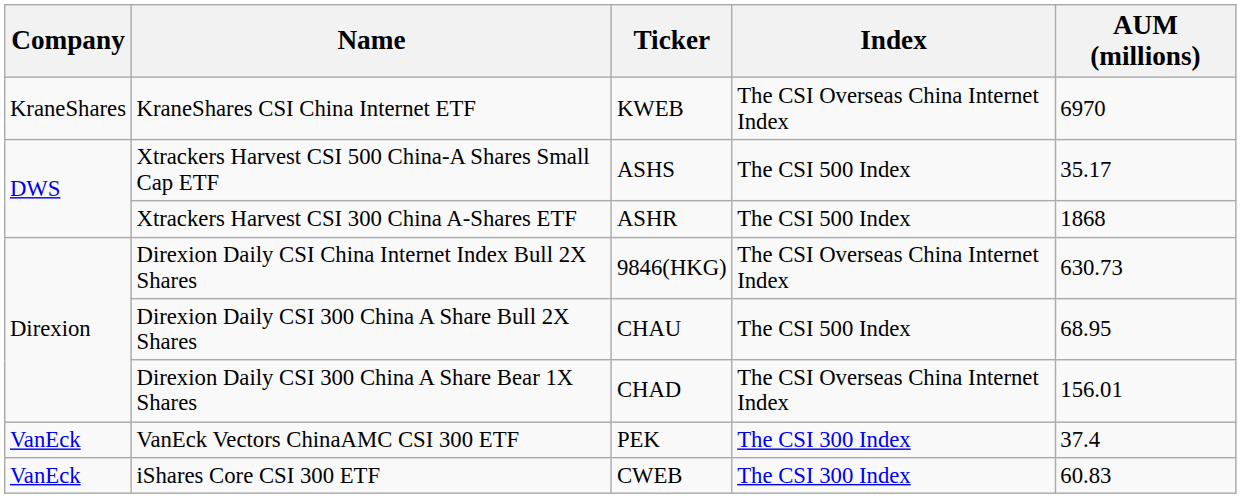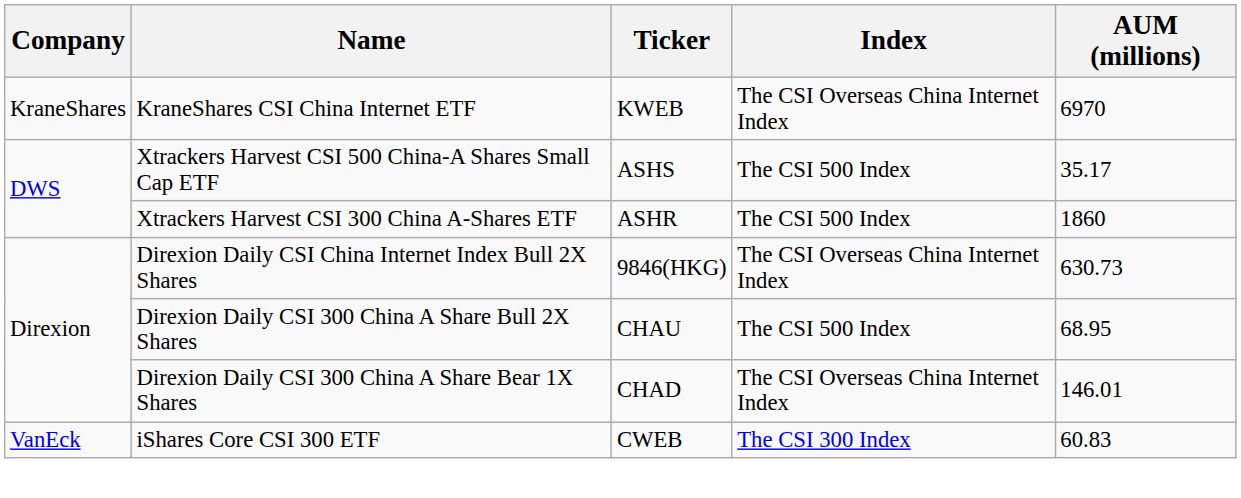 <table class="wikitable sortable">
 <tr>
 <th><strong><big>Company</big></strong></th>
 <th><big>Name</big></th>
 <th><big>Ticker</big></th>
 <th><big>Index</big></th>
 <th><big>AUM (millions)</big></th>
 </tr>
 <tr>
 <td>KraneShares</td>
 <td>KraneShares CSI China Internet ETF</td>
 <td>KWEB</td>
 <td>The CSI Overseas China Internet Index</td>
 <td>6970</td>
 </tr>
 <tr>
 <td rowspan="2"><a href='#'>DWS</a></td>
 <td>Xtrackers Harvest CSI 500 China-A Shares Small Cap ETF</td>
 <td>ASHS</td>
 <td>The CSI 500 Index</td>
 <td>35.17</td>
 </tr>
 <tr>
 <td>Xtrackers Harvest CSI 300 China A-Shares ETF</td>
 <td>ASHR</td>
 <td>The CSI 500 Index</td>
-<td>1868</td>
+<td>1860</td>
 </tr>
 <tr>
 <td rowspan="3">Direxion</td>
 <td>Direxion Daily CSI China Internet Index Bull 2X Shares</td>
 <td>9846(HKG)</td>
 <td>The CSI Overseas China Internet Index</td>
 <td>630.73</td>
 </tr>
 <tr>
 <td>Direxion Daily CSI 300 China A Share Bull 2X Shares</td>
 <td>CHAU</td>
 <td>The CSI 500 Index</td>
 <td>68.95</td>
 </tr>
 <tr>
 <td>Direxion Daily CSI 300 China A Share Bear 1X Shares</td>
 <td>CHAD</td>
 <td>The CSI Overseas China Internet Index</td>
-<td>156.01</td>
-</tr>
-<tr>
-<td><a href='#'>VanEck</a></td>
-<td>VanEck Vectors ChinaAMC CSI 300 ETF</td>
-<td>PEK</td>
-<td><a href='#'>The CSI 300 Index</a></td>
-<td>37.4</td>
+<td>146.01</td>
 </tr>
 <tr>
 <td><a href='#'>VanEck</a></td>
 <td>iShares Core CSI 300 ETF</td>
 <td>CWEB</td>
 <td><a href='#'>The CSI 300 Index</a></td>
 <td>60.83</td>
 </tr>
 </table>
